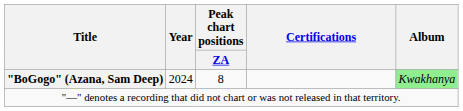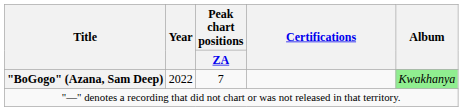 <table class="wikitable plainrowheaders" style="text-align:center;" border="1">
 <tr>
 <th scope="col" rowspan="2">Title</th>
 <th scope="col" rowspan="2">Year</th>
 <th scope="col" colspan="1">Peak chart positions</th>
 <th scope="col" rowspan="2" style="width:12em;"><a href='#'>Certifications</a></th>
 <th scope="col" rowspan="2">Album</th>
 </tr>
 <tr>
 <th scope="col" style="width:3em;font-size:100%;"><a href='#'>ZA</a><br></th>
 </tr>
 <tr>
 <th scope="row">"BoGogo" (Azana, Sam Deep)</th>
-<td>2024</td>
-<td>8</td>
+<td>2022</td>
+<td>7</td>
 <td></td>
 <td style="background: lightgreen;"><em>Kwakhanya</em></td>
 </tr>
 <tr>
 <td colspan="8" style="font-size:90%">"—" denotes a recording that did not chart or was not released in that territory.</td>
 </tr>
 </table>
